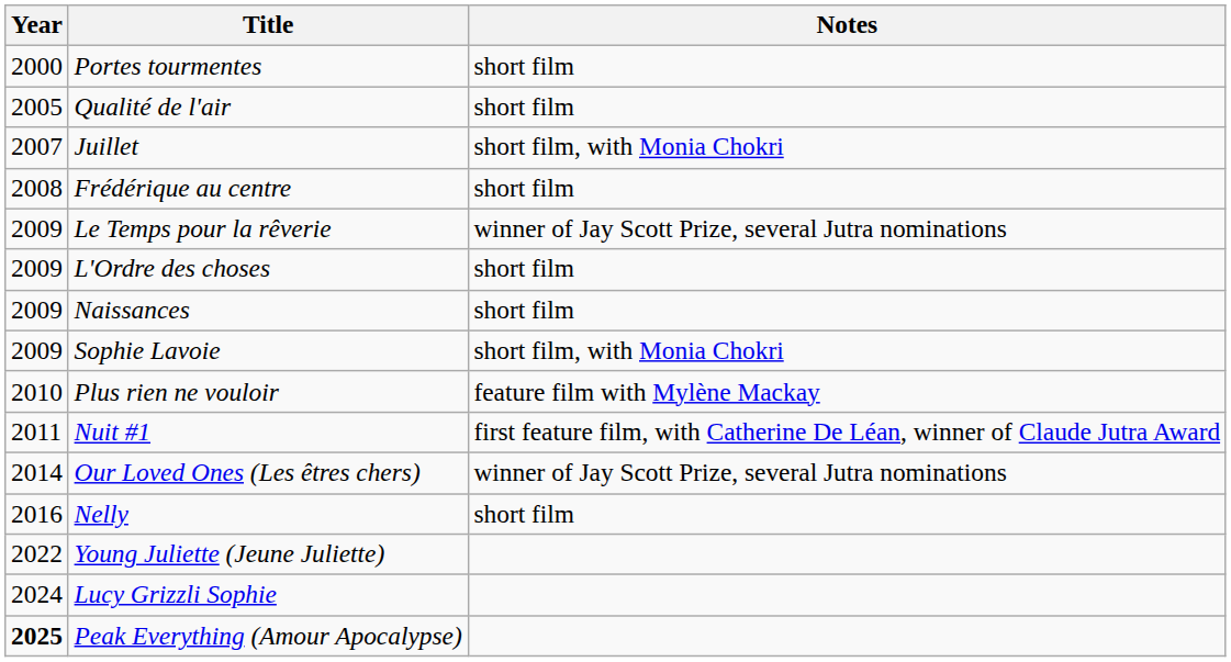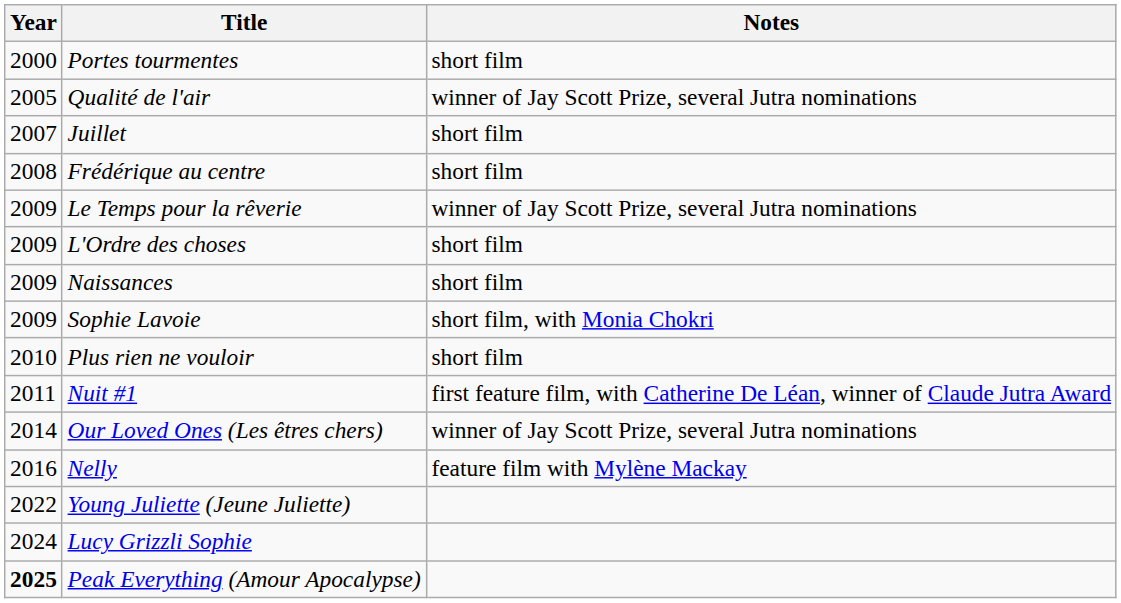 <table class="wikitable" align=center>
 <tr>
 <th>Year</th>
 <th>Title</th>
 <th>Notes</th>
 </tr>
 <tr>
 <td>2000</td>
 <td><em>Portes tourmentes</em></td>
 <td>short film</td>
 </tr>
 <tr>
 <td>2005</td>
 <td><em>Qualité de l'air</em></td>
-<td>short film</td>
+<td>winner of Jay Scott Prize, several Jutra nominations</td>
 </tr>
 <tr>
 <td>2007</td>
 <td><em>Juillet</em></td>
-<td>short film, with <a href='#'>Monia Chokri</a></td>
+<td>short film</td>
 </tr>
 <tr>
 <td>2008</td>
 <td><em>Frédérique au centre</em></td>
 <td>short film</td>
 </tr>
 <tr>
 <td>2009</td>
 <td><em>Le Temps pour la rêverie</em></td>
 <td>winner of Jay Scott Prize, several Jutra nominations</td>
 </tr>
 <tr>
 <td>2009</td>
 <td><em>L'Ordre des choses</em></td>
 <td>short film</td>
 </tr>
 <tr>
 <td>2009</td>
 <td><em>Naissances</em></td>
 <td>short film</td>
 </tr>
 <tr>
 <td>2009</td>
 <td><em>Sophie Lavoie</em></td>
 <td>short film, with <a href='#'>Monia Chokri</a></td>
 </tr>
 <tr>
 <td>2010</td>
 <td><em>Plus rien ne vouloir</em></td>
-<td>feature film with <a href='#'>Mylène Mackay</a></td>
+<td>short film</td>
 </tr>
 <tr>
 <td>2011</td>
 <td><em><a href='#'>Nuit #1</a></em></td>
 <td>first feature film, with <a href='#'>Catherine De Léan</a>, winner of <a href='#'>Claude Jutra Award</a></td>
 </tr>
 <tr>
 <td>2014</td>
 <td><em><a href='#'>Our Loved Ones</a> (Les êtres chers)</em></td>
 <td>winner of Jay Scott Prize, several Jutra nominations</td>
 </tr>
 <tr>
 <td>2016</td>
 <td><em><a href='#'>Nelly</a></em></td>
-<td>short film</td>
+<td>feature film with <a href='#'>Mylène Mackay</a></td>
 </tr>
 <tr>
 <td>2022</td>
 <td><em><a href='#'>Young Juliette</a> (Jeune Juliette)</em></td>
 <td></td>
 </tr>
 <tr>
 <td>2024</td>
 <td><em><a href='#'>Lucy Grizzli Sophie</a></em></td>
 <td></td>
 </tr>
 <tr>
 <td><strong>2025</strong></td>
 <td><em><a href='#'>Peak Everything</a> (Amour Apocalypse)</em></td>
 <td></td>
 </tr>
 </table>
